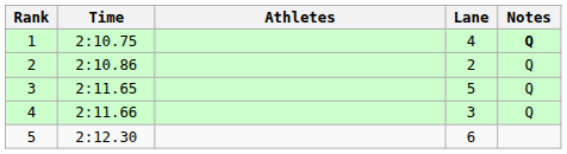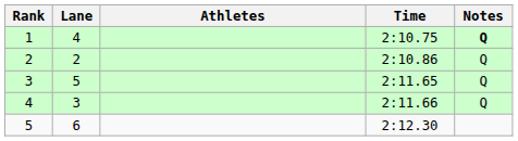 <table class="wikitable sortable" style="text-align:center;">
 <tr>
 <th width=40>Rank</th>
+<th width=40>Lane</th>
+<th width=250>Athletes</th>
 <th width=80>Time</th>
-<th width=250>Athletes</th>
-<th width=40>Lane</th>
 <th width=50>Notes</th>
 </tr>
 <tr bgcolor=ccffcc>
 <td>1</td>
+<td>4</td>
+<td align=left></td>
 <td>2:10.75</td>
-<td align=left></td>
-<td>4</td>
 <td><strong>Q</strong></td>
 </tr>
 <tr bgcolor=ccffcc>
 <td>2</td>
+<td>2</td>
+<td align=left></td>
 <td>2:10.86</td>
-<td align=left></td>
-<td>2</td>
 <td>Q</td>
 </tr>
 <tr bgcolor=ccffcc>
 <td>3</td>
+<td>5</td>
+<td align=left></td>
 <td>2:11.65</td>
-<td align=left></td>
-<td>5</td>
 <td>Q</td>
 </tr>
 <tr bgcolor=ccffcc>
 <td>4</td>
+<td>3</td>
+<td align=left></td>
 <td>2:11.66</td>
-<td align=left></td>
-<td>3</td>
 <td>Q</td>
 </tr>
 <tr>
 <td>5</td>
+<td>6</td>
+<td align=left></td>
 <td>2:12.30</td>
-<td align=left></td>
-<td>6</td>
 <td></td>
 </tr>
 </table>
